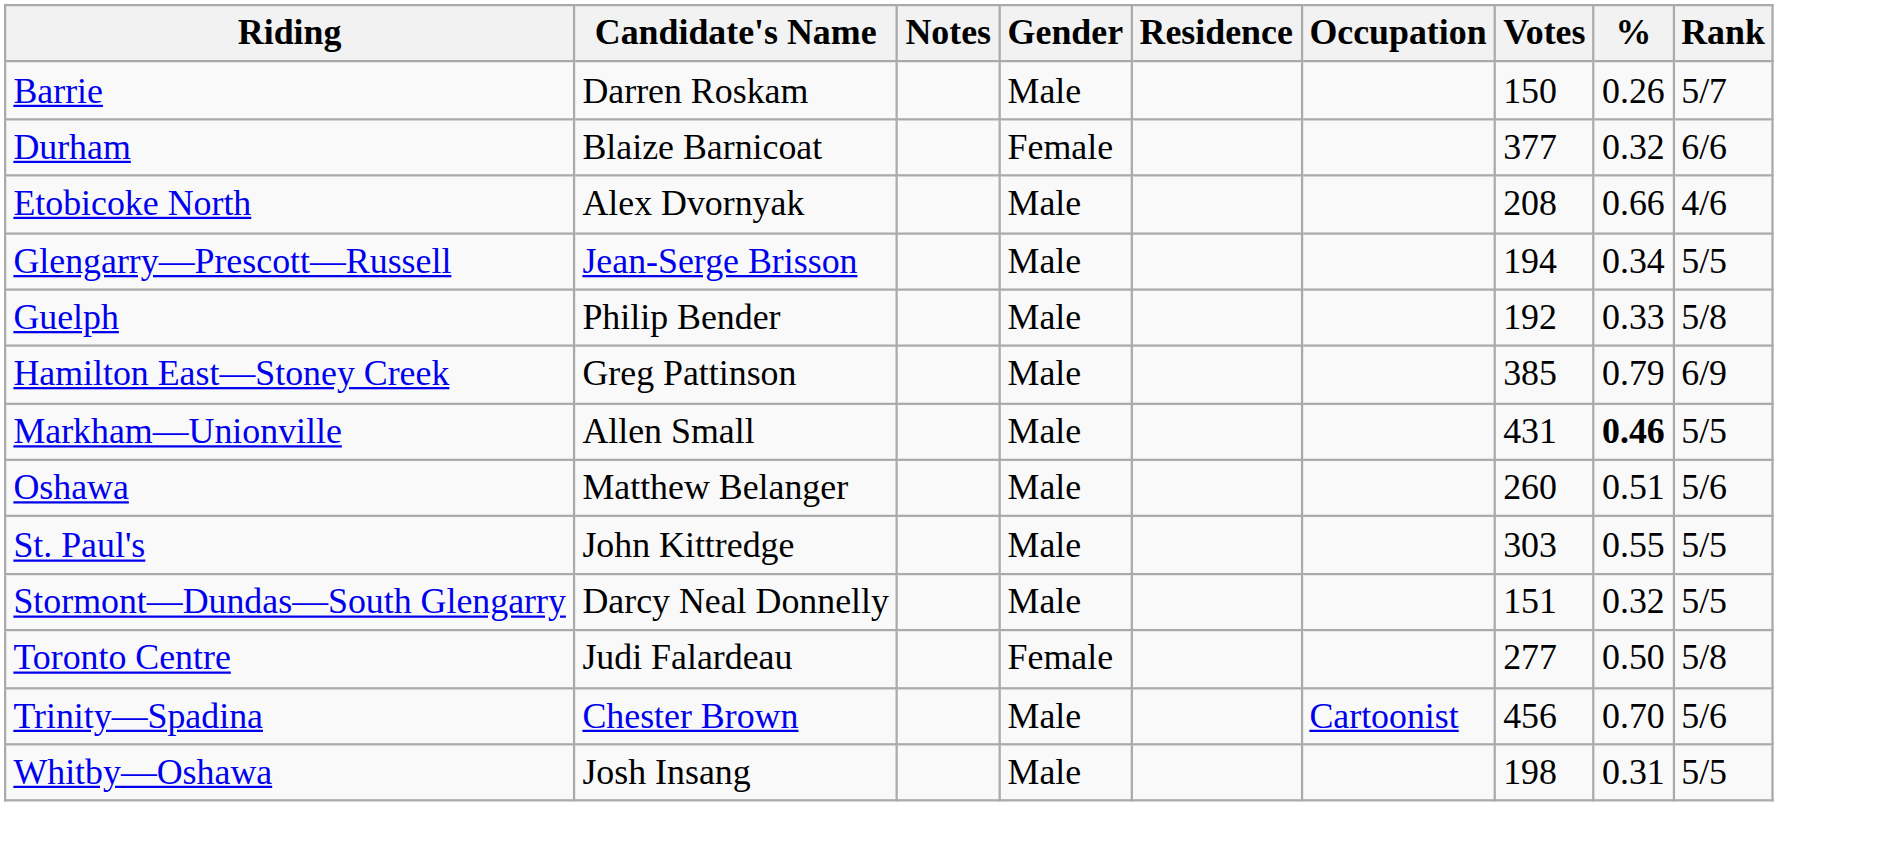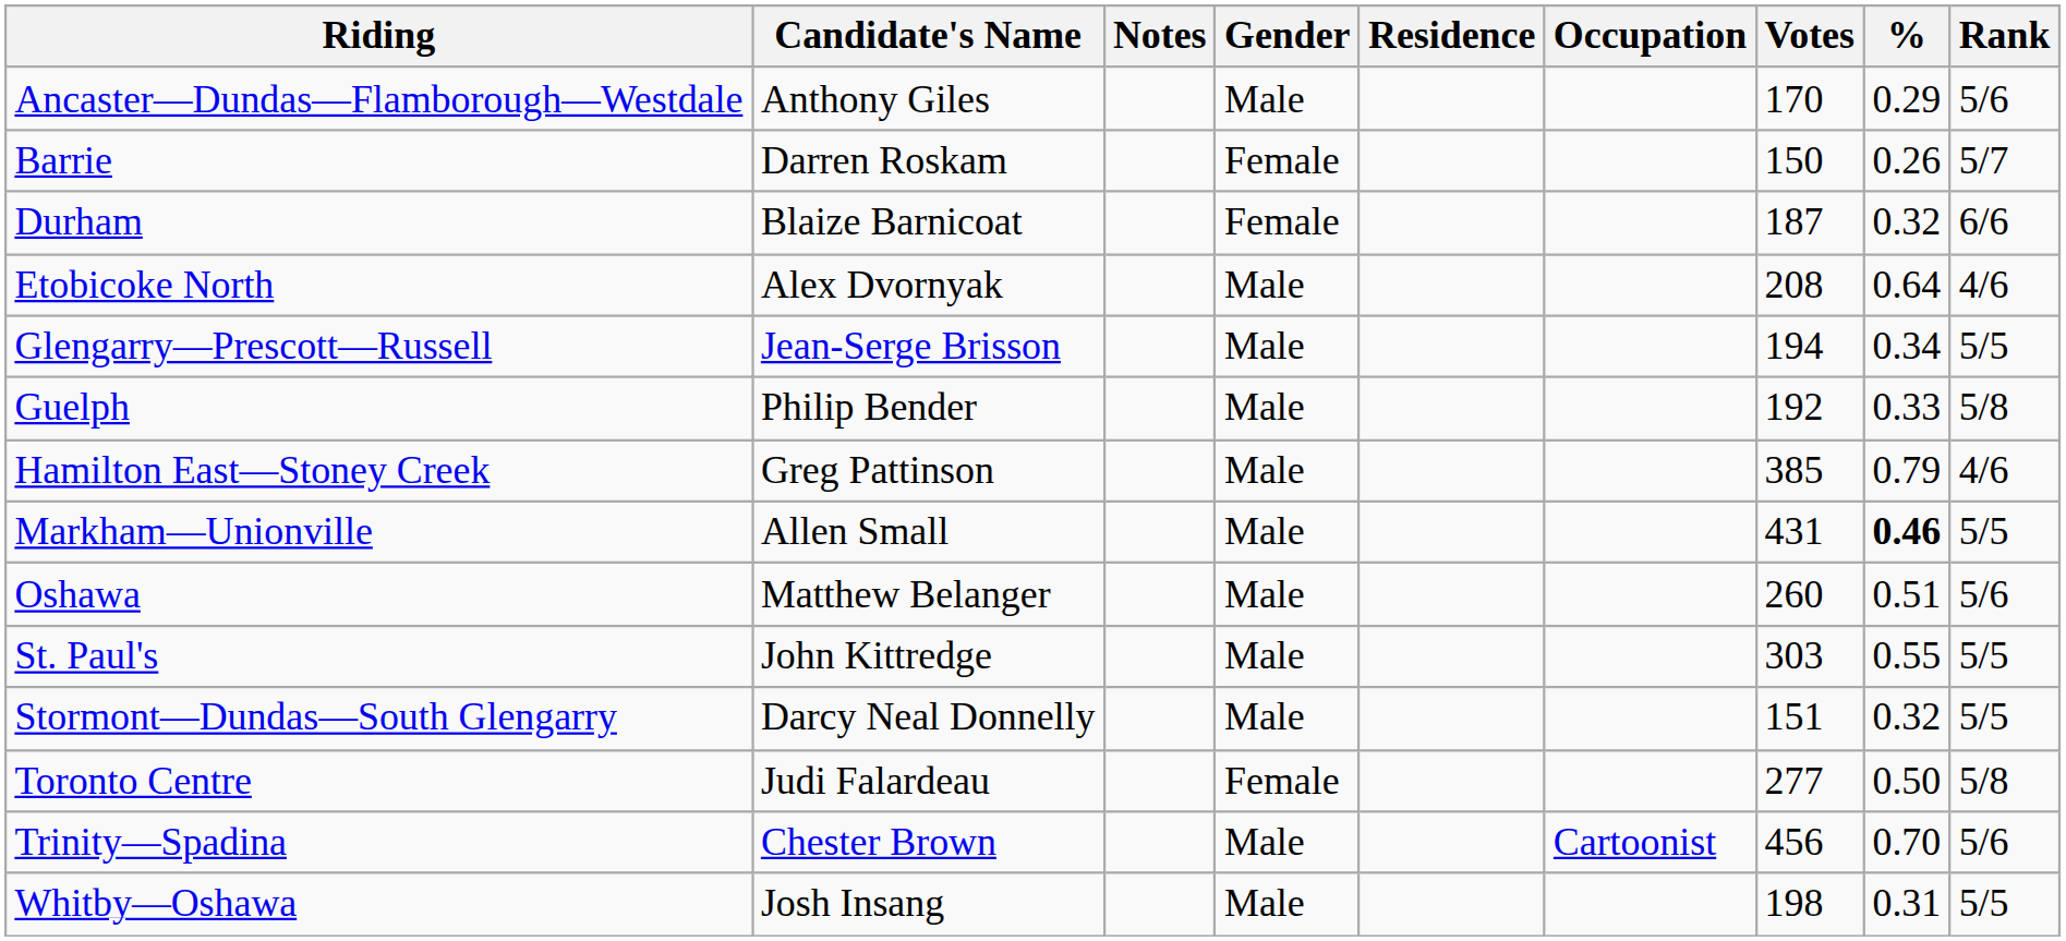 <table class="wikitable sortable">
 <tr>
 <th>Riding<br></th>
 <th>Candidate's Name</th>
 <th>Notes</th>
 <th>Gender</th>
 <th>Residence</th>
 <th>Occupation</th>
 <th>Votes</th>
 <th>%</th>
 <th>Rank</th>
 </tr>
 <tr>
+<td><a href='#'>Ancaster—Dundas—Flamborough—Westdale</a></td>
+<td>Anthony Giles</td>
+<td></td>
+<td>Male</td>
+<td></td>
+<td></td>
+<td>170</td>
+<td>0.29</td>
+<td>5/6</td>
+</tr>
+<tr>
 <td><a href='#'>Barrie</a></td>
 <td>Darren Roskam</td>
 <td></td>
-<td>Male</td>
+<td>Female</td>
 <td></td>
 <td></td>
 <td>150</td>
 <td>0.26</td>
 <td>5/7</td>
 </tr>
 <tr>
 <td><a href='#'>Durham</a></td>
 <td>Blaize Barnicoat</td>
 <td></td>
 <td>Female</td>
 <td></td>
 <td></td>
-<td>377</td>
+<td>187</td>
 <td>0.32</td>
 <td>6/6</td>
 </tr>
 <tr>
 <td><a href='#'>Etobicoke North</a></td>
 <td>Alex Dvornyak</td>
 <td></td>
 <td>Male</td>
 <td></td>
 <td></td>
 <td>208</td>
-<td>0.66</td>
+<td>0.64</td>
 <td>4/6</td>
 </tr>
 <tr>
 <td><a href='#'>Glengarry—Prescott—Russell</a></td>
 <td><a href='#'>Jean-Serge Brisson</a></td>
 <td></td>
 <td>Male</td>
 <td></td>
 <td></td>
 <td>194</td>
 <td>0.34</td>
 <td>5/5</td>
 </tr>
 <tr>
 <td><a href='#'>Guelph</a></td>
 <td>Philip Bender</td>
 <td></td>
 <td>Male</td>
 <td></td>
 <td></td>
 <td>192</td>
 <td>0.33</td>
 <td>5/8</td>
 </tr>
 <tr>
 <td><a href='#'>Hamilton East—Stoney Creek</a></td>
 <td>Greg Pattinson</td>
 <td></td>
 <td>Male</td>
 <td></td>
 <td></td>
 <td>385</td>
 <td>0.79</td>
-<td>6/9</td>
+<td>4/6</td>
 </tr>
 <tr>
 <td><a href='#'>Markham—Unionville</a></td>
 <td>Allen Small</td>
 <td></td>
 <td>Male</td>
 <td></td>
 <td></td>
 <td>431</td>
 <td><strong>0.46</strong></td>
 <td>5/5</td>
 </tr>
 <tr>
 <td><a href='#'>Oshawa</a></td>
 <td>Matthew Belanger</td>
 <td></td>
 <td>Male</td>
 <td></td>
 <td></td>
 <td>260</td>
 <td>0.51</td>
 <td>5/6</td>
 </tr>
 <tr>
 <td><a href='#'>St. Paul's</a></td>
 <td>John Kittredge</td>
 <td></td>
 <td>Male</td>
 <td></td>
 <td></td>
 <td>303</td>
 <td>0.55</td>
 <td>5/5</td>
 </tr>
 <tr>
 <td><a href='#'>Stormont—Dundas—South Glengarry</a></td>
 <td>Darcy Neal Donnelly</td>
 <td></td>
 <td>Male</td>
 <td></td>
 <td></td>
 <td>151</td>
 <td>0.32</td>
 <td>5/5</td>
 </tr>
 <tr>
 <td><a href='#'>Toronto Centre</a></td>
 <td>Judi Falardeau</td>
 <td></td>
 <td>Female</td>
 <td></td>
 <td></td>
 <td>277</td>
 <td>0.50</td>
 <td>5/8</td>
 </tr>
 <tr>
 <td><a href='#'>Trinity—Spadina</a></td>
 <td><a href='#'>Chester Brown</a></td>
 <td></td>
 <td>Male</td>
 <td></td>
 <td><a href='#'>Cartoonist</a></td>
 <td>456</td>
 <td>0.70</td>
 <td>5/6</td>
 </tr>
 <tr>
 <td><a href='#'>Whitby—Oshawa</a></td>
 <td>Josh Insang</td>
 <td></td>
 <td>Male</td>
 <td></td>
 <td></td>
 <td>198</td>
 <td>0.31</td>
 <td>5/5</td>
 </tr>
 </table>
